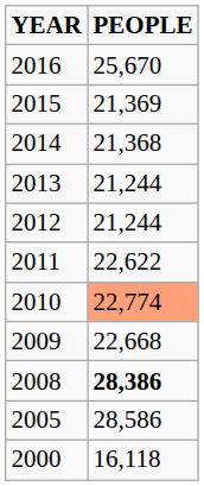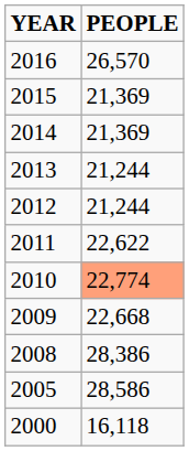 <table class="wikitable">
 <tr>
 <td><strong>YEAR</strong></td>
 <td><strong>PEOPLE  </strong></td>
 </tr>
 <tr>
 <td>2016</td>
-<td>25,670</td>
+<td>26,570</td>
 </tr>
 <tr>
 <td>2015</td>
 <td>21,369</td>
 </tr>
 <tr>
 <td>2014</td>
-<td>21,368</td>
+<td>21,369</td>
 </tr>
 <tr>
 <td>2013</td>
 <td>21,244</td>
 </tr>
 <tr>
 <td>2012</td>
 <td>21,244</td>
 </tr>
 <tr>
 <td>2011</td>
 <td>22,622</td>
 </tr>
 <tr>
 <td>2010</td>
 <td style="background: lightsalmon;">22,774</td>
 </tr>
 <tr>
 <td>2009</td>
 <td>22,668</td>
 </tr>
 <tr>
 <td>2008</td>
-<td><strong>28,386</strong></td>
+<td>28,386</td>
 </tr>
 <tr>
 <td>2005</td>
 <td>28,586</td>
 </tr>
 <tr>
 <td>2000</td>
 <td>16,118</td>
 </tr>
 </table>
